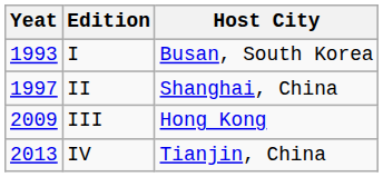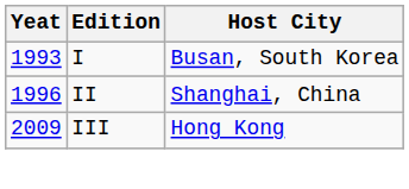 <table class="wikitable" style="font-size:90%">
 <tr>
 <th>Yeat</th>
 <th>Edition</th>
 <th>Host City</th>
 </tr>
 <tr>
 <td><a href='#'>1993</a></td>
 <td>I</td>
 <td><a href='#'>Busan</a>, South Korea</td>
 </tr>
 <tr>
-<td><a href='#'>1997</a></td>
+<td><a href='#'>1996</a></td>
 <td>II</td>
 <td><a href='#'>Shanghai</a>, China</td>
 </tr>
 <tr>
 <td><a href='#'>2009</a></td>
 <td>III</td>
 <td><a href='#'>Hong Kong</a></td>
 </tr>
-<tr>
-<td><a href='#'>2013</a></td>
-<td>IV</td>
-<td><a href='#'>Tianjin</a>, China</td>
-</tr>
 </table>
